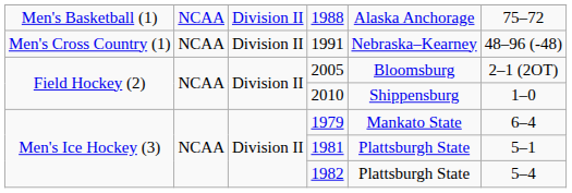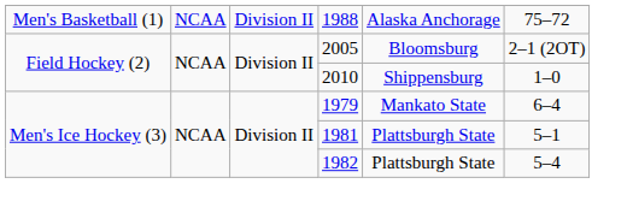 <table class="wikitable">
 <tr>
 </tr>
 <tr align="center">
 <td rowspan="1"><a href='#'>Men's Basketball</a> (1)</td>
 <td rowspan="1"><a href='#'>NCAA</a></td>
 <td rowspan="1"><a href='#'>Division II</a></td>
 <td><a href='#'>1988</a></td>
 <td><a href='#'>Alaska Anchorage</a></td>
 <td>75–72</td>
-</tr>
-<tr align="center">
-<td rowspan="1"><a href='#'>Men's Cross Country</a> (1)</td>
-<td rowspan="1">NCAA</td>
-<td rowspan="1">Division II</td>
-<td>1991</td>
-<td><a href='#'>Nebraska–Kearney</a></td>
-<td>48–96 (-48)</td>
 </tr>
 <tr align="center">
 <td rowspan="2"><a href='#'>Field Hockey</a> (2)</td>
 <td rowspan="2">NCAA</td>
 <td rowspan="2">Division II</td>
 <td>2005</td>
 <td><a href='#'>Bloomsburg</a></td>
 <td>2–1 (2OT)</td>
 </tr>
 <tr align="center">
 <td>2010</td>
 <td><a href='#'>Shippensburg</a></td>
 <td>1–0</td>
 </tr>
 <tr align="center">
 <td rowspan="3"><a href='#'>Men's Ice Hockey</a> (3)</td>
 <td rowspan="3">NCAA</td>
 <td rowspan="3">Division II</td>
 <td><a href='#'>1979</a></td>
 <td><a href='#'>Mankato State</a></td>
 <td>6–4</td>
 </tr>
 <tr align="center">
 <td><a href='#'>1981</a></td>
 <td><a href='#'>Plattsburgh State</a></td>
 <td>5–1</td>
 </tr>
 <tr align="center">
 <td><a href='#'>1982</a></td>
 <td>Plattsburgh State</td>
 <td>5–4</td>
 </tr>
 </table>
